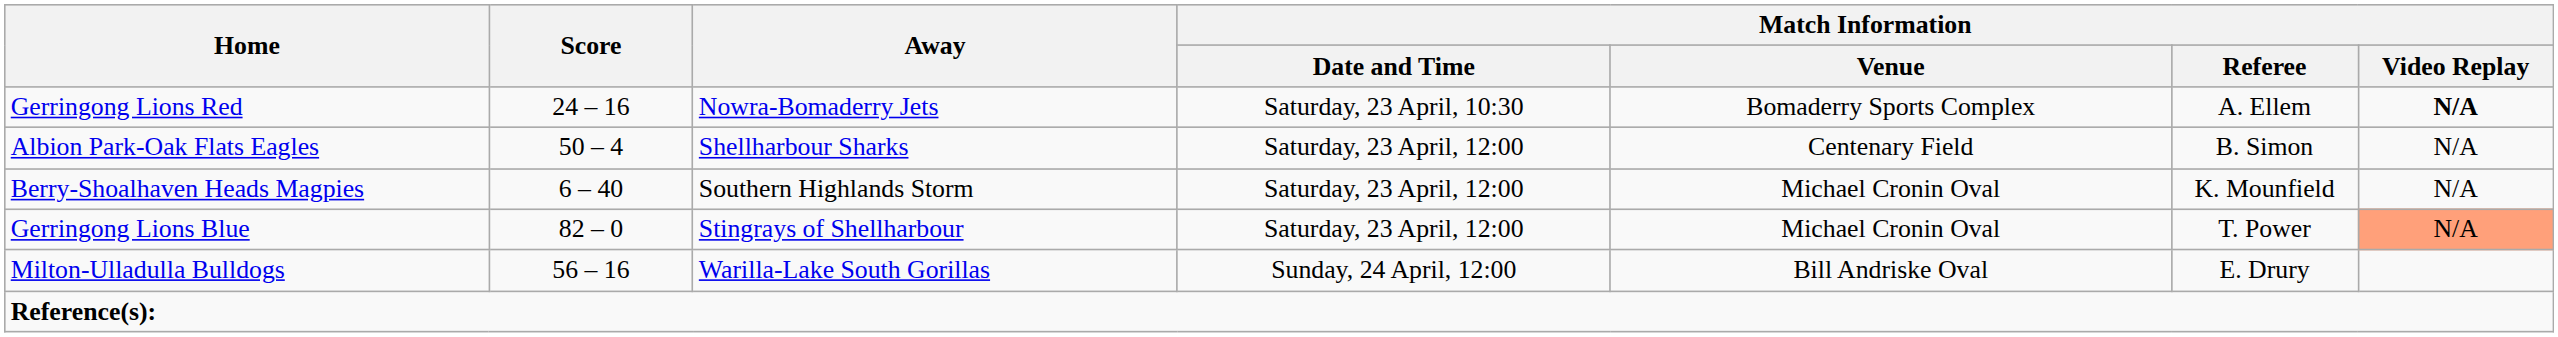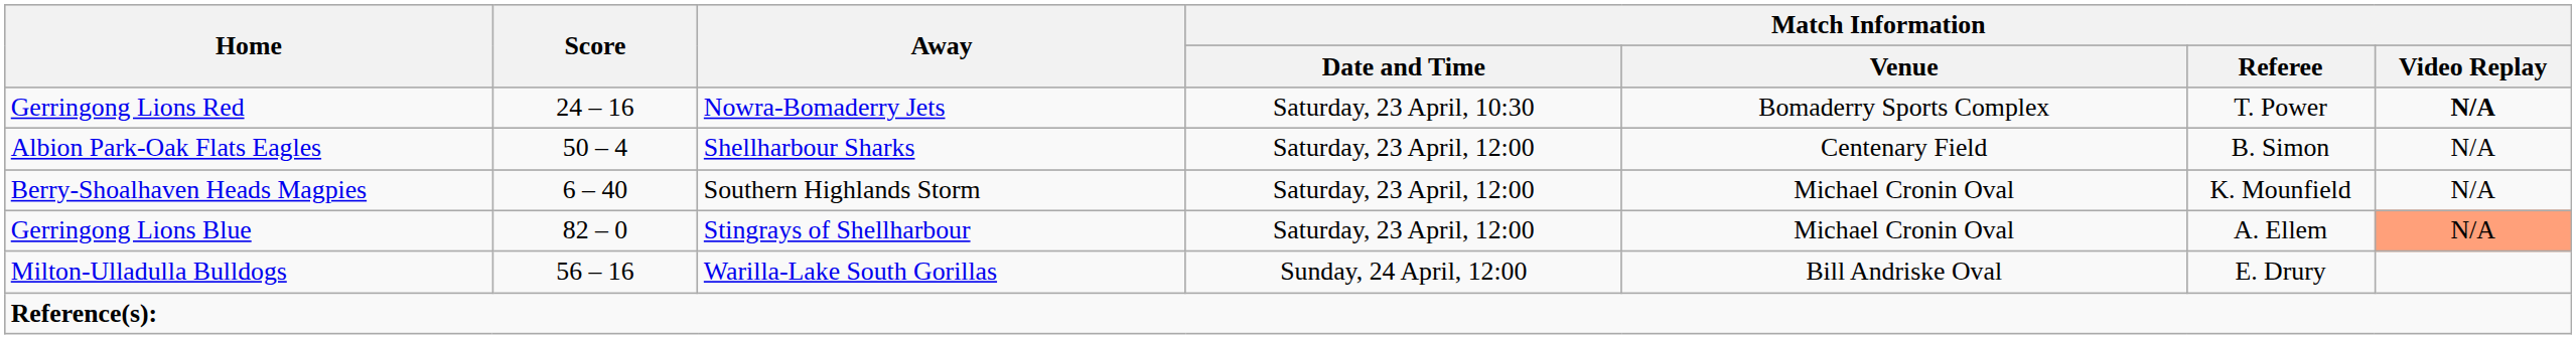 <table class="wikitable" width="100% text-align:center;">
 <tr>
 <th rowspan="2" width="19%">Home</th>
 <th rowspan="2" width="8%">Score</th>
 <th rowspan="2" width="19%">Away</th>
 <th colspan="4">Match Information</th>
 </tr>
 <tr bgcolor="#CCCCCC">
 <th width="17%">Date and Time</th>
 <th width="22%">Venue</th>
 <th>Referee</th>
 <th>Video Replay</th>
 </tr>
 <tr>
 <td> <a href='#'>Gerringong Lions Red</a></td>
 <td style="text-align:center;">24 – 16</td>
 <td> <a href='#'>Nowra-Bomaderry Jets</a></td>
 <td style="text-align:center;">Saturday, 23 April, 10:30</td>
 <td style="text-align:center;">Bomaderry Sports Complex</td>
-<td style="text-align:center;">A. Ellem</td>
+<td style="text-align:center;">T. Power</td>
 <td style="text-align:center;"><strong>N/A</strong></td>
 </tr>
 <tr>
 <td> <a href='#'>Albion Park-Oak Flats Eagles</a></td>
 <td style="text-align:center;">50 – 4</td>
 <td> <a href='#'>Shellharbour Sharks</a></td>
 <td style="text-align:center;">Saturday, 23 April, 12:00</td>
 <td style="text-align:center;">Centenary Field</td>
 <td style="text-align:center;">B. Simon</td>
 <td style="text-align:center;">N/A</td>
 </tr>
 <tr>
 <td> <a href='#'>Berry-Shoalhaven Heads Magpies</a></td>
 <td style="text-align:center;">6 – 40</td>
 <td> Southern Highlands Storm</td>
 <td style="text-align:center;">Saturday, 23 April, 12:00</td>
 <td style="text-align:center;">Michael Cronin Oval</td>
 <td style="text-align:center;">K. Mounfield</td>
 <td style="text-align:center;">N/A</td>
 </tr>
 <tr>
 <td> <a href='#'>Gerringong Lions Blue</a></td>
 <td style="text-align:center;">82 – 0</td>
 <td> <a href='#'>Stingrays of Shellharbour</a></td>
 <td style="text-align:center;">Saturday, 23 April, 12:00</td>
 <td style="text-align:center;">Michael Cronin Oval</td>
-<td style="text-align:center;">T. Power</td>
+<td style="text-align:center;">A. Ellem</td>
 <td style="background: lightsalmon; text-align:center;">N/A</td>
 </tr>
 <tr>
 <td> <a href='#'>Milton-Ulladulla Bulldogs</a></td>
 <td style="text-align:center;">56 – 16</td>
 <td> <a href='#'>Warilla-Lake South Gorillas</a></td>
 <td style="text-align:center;">Sunday, 24 April, 12:00</td>
 <td style="text-align:center;">Bill Andriske Oval</td>
 <td style="text-align:center;">E. Drury</td>
 <td style="text-align:center;"></td>
 </tr>
 <tr>
 <td colspan="7"><strong>Reference(s):</strong></td>
 </tr>
 </table>
